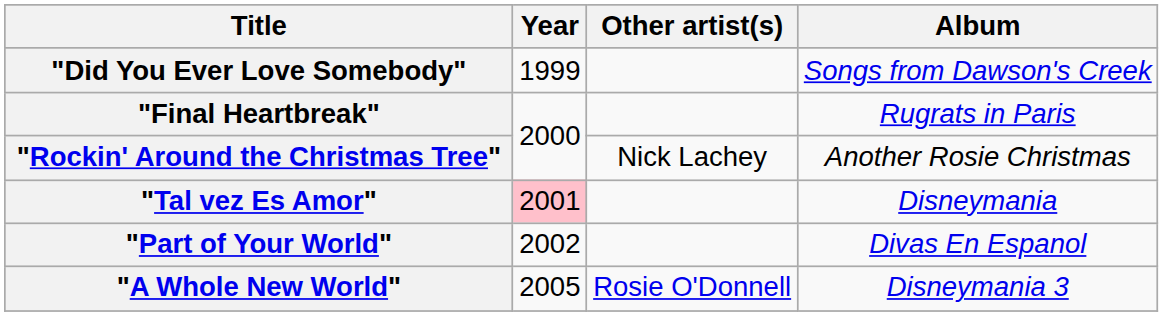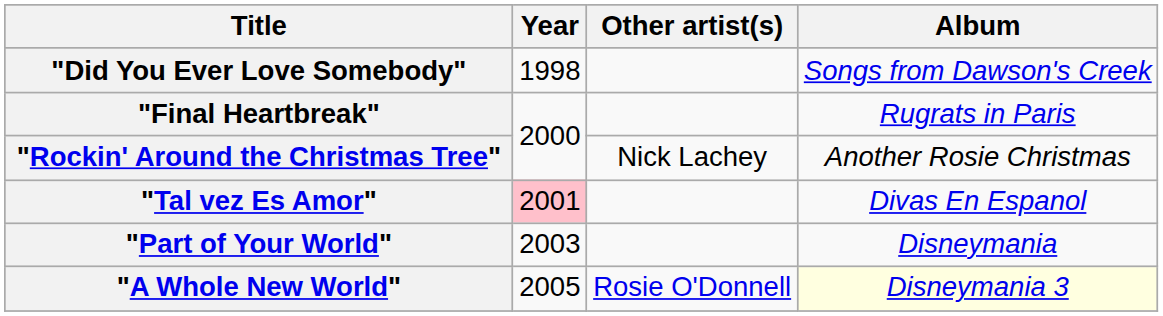 <table class="wikitable plainrowheaders" style="text-align:center;" border="1">
 <tr>
 <th scope="col" style="width:18em;">Title</th>
 <th scope="col">Year</th>
 <th scope="col">Other artist(s)</th>
 <th scope="col">Album</th>
 </tr>
 <tr>
 <th scope="row">"Did You Ever Love Somebody"</th>
-<td>1999</td>
+<td>1998</td>
 <td></td>
 <td><em><a href='#'>Songs from Dawson's Creek</a></em></td>
 </tr>
 <tr>
 <th scope="row">"Final Heartbreak"</th>
 <td rowspan="2">2000</td>
 <td></td>
 <td><em><a href='#'>Rugrats in Paris</a></em></td>
 </tr>
 <tr>
 <th scope="row">"<a href='#'>Rockin' Around the Christmas Tree</a>"</th>
 <td>Nick Lachey</td>
 <td><em>Another Rosie Christmas</em></td>
 </tr>
 <tr>
 <th scope="row">"<a href='#'>Tal vez Es Amor</a>"</th>
 <td style="background: pink;">2001</td>
 <td></td>
-<td><em><a href='#'>Disneymania</a></em></td>
+<td><em><a href='#'>Divas En Espanol</a></em></td>
 </tr>
 <tr>
 <th scope="row">"<a href='#'>Part of Your World</a>"</th>
-<td>2002</td>
+<td>2003</td>
 <td></td>
-<td><em><a href='#'>Divas En Espanol</a></em></td>
+<td><em><a href='#'>Disneymania</a></em></td>
 </tr>
 <tr>
 <th scope="row">"<a href='#'>A Whole New World</a>"</th>
 <td>2005</td>
 <td><a href='#'>Rosie O'Donnell</a></td>
-<td><em><a href='#'>Disneymania 3</a></em></td>
+<td style="background: lightyellow;"><em><a href='#'>Disneymania 3</a></em></td>
 </tr>
 </table>
